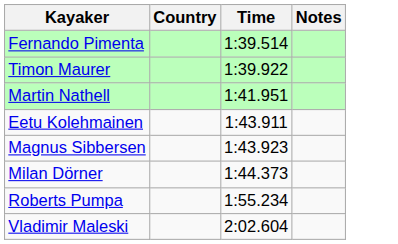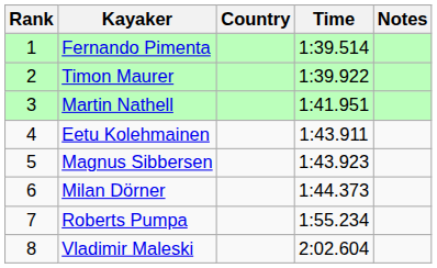 <table class="wikitable" style="text-align:center">
 <tr>
+<th>Rank</th>
 <th>Kayaker</th>
 <th>Country</th>
 <th>Time</th>
 <th>Notes</th>
 </tr>
 <tr bgcolor=bbffbb>
+<td>1</td>
 <td align=left><a href='#'>Fernando Pimenta</a></td>
 <td align=left></td>
 <td>1:39.514</td>
 <td></td>
 </tr>
 <tr bgcolor=bbffbb>
+<td>2</td>
 <td align=left><a href='#'>Timon Maurer</a></td>
 <td align=left></td>
 <td>1:39.922</td>
 <td></td>
 </tr>
 <tr bgcolor=bbffbb>
+<td>3</td>
 <td align=left><a href='#'>Martin Nathell</a></td>
 <td align=left></td>
 <td>1:41.951</td>
 <td></td>
 </tr>
 <tr>
+<td>4</td>
 <td align=left><a href='#'>Eetu Kolehmainen</a></td>
 <td align=left></td>
 <td>1:43.911</td>
 <td></td>
 </tr>
 <tr>
+<td>5</td>
 <td align=left><a href='#'>Magnus Sibbersen</a></td>
 <td align=left></td>
 <td>1:43.923</td>
 <td></td>
 </tr>
 <tr>
+<td>6</td>
 <td align=left><a href='#'>Milan Dörner</a></td>
 <td align=left></td>
 <td>1:44.373</td>
 <td></td>
 </tr>
 <tr>
+<td>7</td>
 <td align=left><a href='#'>Roberts Pumpa</a></td>
 <td align=left></td>
 <td>1:55.234</td>
 <td></td>
 </tr>
 <tr>
+<td>8</td>
 <td align=left><a href='#'>Vladimir Maleski</a></td>
 <td align=left></td>
 <td>2:02.604</td>
 <td></td>
 </tr>
 </table>
